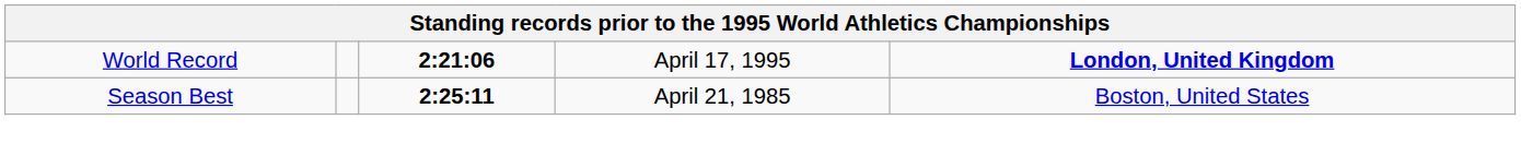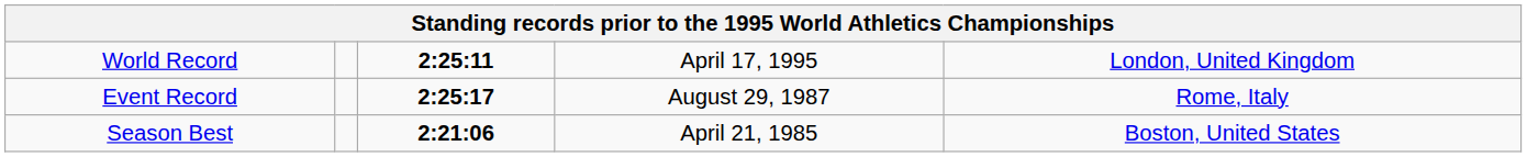 <table class="wikitable" style=" text-align:center; font-size:110%;" width="95%">
 <tr>
 <th colspan="5">Standing records prior to the 1995 World Athletics Championships</th>
 </tr>
 <tr>
 <td><a href='#'>World Record</a></td>
 <td></td>
-<td><strong>2:21:06</strong></td>
+<td><strong>2:25:11</strong></td>
 <td>April 17, 1995</td>
-<td><strong> <a href='#'>London, United Kingdom</a></strong></td>
+<td> <a href='#'>London, United Kingdom</a></td>
+</tr>
+<tr>
+<td><a href='#'>Event Record</a></td>
+<td></td>
+<td><strong>2:25:17</strong></td>
+<td>August 29, 1987</td>
+<td> <a href='#'>Rome, Italy</a></td>
 </tr>
 <tr>
 <td><a href='#'>Season Best</a></td>
 <td></td>
-<td><strong>2:25:11</strong></td>
+<td><strong>2:21:06</strong></td>
 <td>April 21, 1985</td>
 <td> <a href='#'>Boston, United States</a></td>
 </tr>
 </table>
